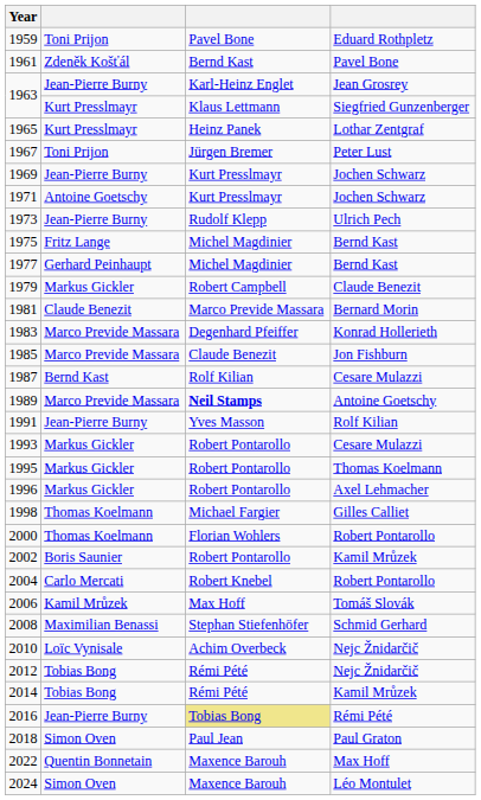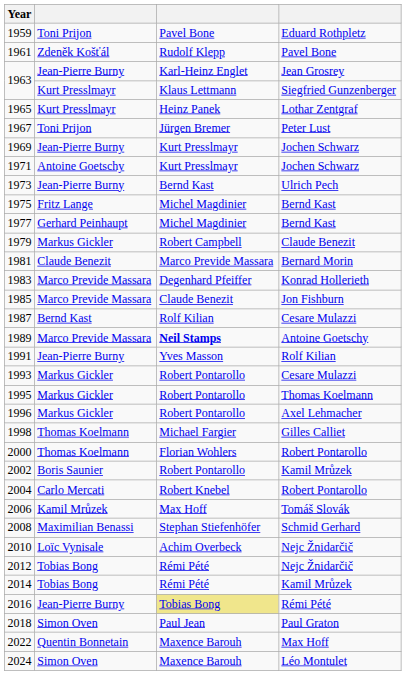 <table class="wikitable" width=60% style="font-size:100%; text-align:left;">
 <tr>
 <th>Year</th>
 <th></th>
 <th></th>
 <th></th>
 </tr>
 <tr>
 <td align=center>1959</td>
 <td> <a href='#'>Toni Prijon</a></td>
 <td> <a href='#'>Pavel Bone</a></td>
 <td> <a href='#'>Eduard Rothpletz</a></td>
 </tr>
 <tr>
 <td align=center>1961</td>
 <td> <a href='#'>Zdeněk Košťál</a></td>
-<td> <a href='#'>Bernd Kast</a></td>
+<td> <a href='#'>Rudolf Klepp</a></td>
 <td> <a href='#'>Pavel Bone</a></td>
 </tr>
 <tr>
 <td align=center rowspan=2>1963</td>
 <td> <a href='#'>Jean-Pierre Burny</a></td>
 <td> <a href='#'>Karl-Heinz Englet</a></td>
 <td> <a href='#'>Jean Grosrey</a></td>
 </tr>
 <tr>
 <td> <a href='#'>Kurt Presslmayr</a></td>
 <td> <a href='#'>Klaus Lettmann</a></td>
 <td> <a href='#'>Siegfried Gunzenberger</a></td>
 </tr>
 <tr>
 <td align=center>1965</td>
 <td> <a href='#'>Kurt Presslmayr</a></td>
 <td> <a href='#'>Heinz Panek</a></td>
 <td> <a href='#'>Lothar Zentgraf</a></td>
 </tr>
 <tr>
 <td align=center>1967</td>
 <td> <a href='#'>Toni Prijon</a></td>
 <td> <a href='#'>Jürgen Bremer</a></td>
 <td> <a href='#'>Peter Lust</a></td>
 </tr>
 <tr>
 <td align=center>1969</td>
 <td> <a href='#'>Jean-Pierre Burny</a></td>
 <td> <a href='#'>Kurt Presslmayr</a></td>
 <td> <a href='#'>Jochen Schwarz</a></td>
 </tr>
 <tr>
 <td align=center>1971</td>
 <td> <a href='#'>Antoine Goetschy</a></td>
 <td> <a href='#'>Kurt Presslmayr</a></td>
 <td> <a href='#'>Jochen Schwarz</a></td>
 </tr>
 <tr>
 <td align=center>1973</td>
 <td> <a href='#'>Jean-Pierre Burny</a></td>
-<td> <a href='#'>Rudolf Klepp</a></td>
+<td> <a href='#'>Bernd Kast</a></td>
 <td> <a href='#'>Ulrich Pech</a></td>
 </tr>
 <tr>
 <td align=center>1975</td>
 <td> <a href='#'>Fritz Lange</a></td>
 <td> <a href='#'>Michel Magdinier</a></td>
 <td> <a href='#'>Bernd Kast</a></td>
 </tr>
 <tr>
 <td align=center>1977</td>
 <td> <a href='#'>Gerhard Peinhaupt</a></td>
 <td> <a href='#'>Michel Magdinier</a></td>
 <td> <a href='#'>Bernd Kast</a></td>
 </tr>
 <tr>
 <td align=center>1979</td>
 <td> <a href='#'>Markus Gickler</a></td>
 <td> <a href='#'>Robert Campbell</a></td>
 <td> <a href='#'>Claude Benezit</a></td>
 </tr>
 <tr>
 <td align=center>1981</td>
 <td> <a href='#'>Claude Benezit</a></td>
 <td> <a href='#'>Marco Previde Massara</a></td>
 <td> <a href='#'>Bernard Morin</a></td>
 </tr>
 <tr>
 <td align=center>1983</td>
 <td> <a href='#'>Marco Previde Massara</a></td>
 <td> <a href='#'>Degenhard Pfeiffer</a></td>
 <td> <a href='#'>Konrad Hollerieth</a></td>
 </tr>
 <tr>
 <td align=center>1985</td>
 <td> <a href='#'>Marco Previde Massara</a></td>
 <td> <a href='#'>Claude Benezit</a></td>
 <td> <a href='#'>Jon Fishburn</a></td>
 </tr>
 <tr>
 <td align=center>1987</td>
 <td> <a href='#'>Bernd Kast</a></td>
 <td> <a href='#'>Rolf Kilian</a></td>
 <td> <a href='#'>Cesare Mulazzi</a></td>
 </tr>
 <tr>
 <td align=center>1989</td>
 <td> <a href='#'>Marco Previde Massara</a></td>
 <td><strong> <a href='#'>Neil Stamps</a></strong></td>
 <td> <a href='#'>Antoine Goetschy</a></td>
 </tr>
 <tr>
 <td align=center>1991</td>
 <td> <a href='#'>Jean-Pierre Burny</a></td>
 <td> <a href='#'>Yves Masson</a></td>
 <td> <a href='#'>Rolf Kilian</a></td>
 </tr>
 <tr>
 <td align=center>1993</td>
 <td> <a href='#'>Markus Gickler</a></td>
 <td> <a href='#'>Robert Pontarollo</a></td>
 <td> <a href='#'>Cesare Mulazzi</a></td>
 </tr>
 <tr>
 <td align=center>1995</td>
 <td> <a href='#'>Markus Gickler</a></td>
 <td> <a href='#'>Robert Pontarollo</a></td>
 <td> <a href='#'>Thomas Koelmann</a></td>
 </tr>
 <tr>
 <td align=center>1996</td>
 <td> <a href='#'>Markus Gickler</a></td>
 <td> <a href='#'>Robert Pontarollo</a></td>
 <td> <a href='#'>Axel Lehmacher</a></td>
 </tr>
 <tr>
 <td align=center>1998</td>
 <td> <a href='#'>Thomas Koelmann</a></td>
 <td> <a href='#'>Michael Fargier</a></td>
 <td> <a href='#'>Gilles Calliet</a></td>
 </tr>
 <tr>
 <td align=center>2000</td>
 <td> <a href='#'>Thomas Koelmann</a></td>
 <td> <a href='#'>Florian Wohlers</a></td>
 <td> <a href='#'>Robert Pontarollo</a></td>
 </tr>
 <tr>
 <td align=center>2002</td>
 <td> <a href='#'>Boris Saunier</a></td>
 <td> <a href='#'>Robert Pontarollo</a></td>
 <td> <a href='#'>Kamil Mrůzek</a></td>
 </tr>
 <tr>
 <td align=center>2004</td>
 <td> <a href='#'>Carlo Mercati</a></td>
 <td> <a href='#'>Robert Knebel</a></td>
 <td> <a href='#'>Robert Pontarollo</a></td>
 </tr>
 <tr>
 <td align=center>2006</td>
 <td> <a href='#'>Kamil Mrůzek</a></td>
 <td> <a href='#'>Max Hoff</a></td>
 <td> <a href='#'>Tomáš Slovák</a></td>
 </tr>
 <tr>
 <td align=center>2008</td>
 <td> <a href='#'>Maximilian Benassi</a></td>
 <td> <a href='#'>Stephan Stiefenhöfer</a></td>
 <td> <a href='#'>Schmid Gerhard</a></td>
 </tr>
 <tr>
 <td align=center>2010</td>
 <td> <a href='#'>Loïc Vynisale</a></td>
 <td> <a href='#'>Achim Overbeck</a></td>
 <td> <a href='#'>Nejc Žnidarčič</a></td>
 </tr>
 <tr>
 <td align=center>2012</td>
 <td> <a href='#'>Tobias Bong</a></td>
 <td> <a href='#'>Rémi Pété</a></td>
 <td> <a href='#'>Nejc Žnidarčič</a></td>
 </tr>
 <tr>
 <td align=center>2014</td>
 <td> <a href='#'>Tobias Bong</a></td>
 <td> <a href='#'>Rémi Pété</a></td>
 <td> <a href='#'>Kamil Mrůzek</a></td>
 </tr>
 <tr>
 <td align=center>2016</td>
 <td> <a href='#'>Jean-Pierre Burny</a></td>
 <td style="background: khaki;"> <a href='#'>Tobias Bong</a></td>
 <td> <a href='#'>Rémi Pété</a></td>
 </tr>
 <tr>
 <td align=center>2018</td>
 <td> <a href='#'>Simon Oven</a></td>
 <td> <a href='#'>Paul Jean</a></td>
 <td> <a href='#'>Paul Graton</a></td>
 </tr>
 <tr>
 <td align=center>2022</td>
 <td> <a href='#'>Quentin Bonnetain</a></td>
 <td> <a href='#'>Maxence Barouh</a></td>
 <td> <a href='#'>Max Hoff</a></td>
 </tr>
 <tr>
 <td align=center>2024</td>
 <td> <a href='#'>Simon Oven</a></td>
 <td> <a href='#'>Maxence Barouh</a></td>
 <td> <a href='#'>Léo Montulet</a></td>
 </tr>
 </table>
